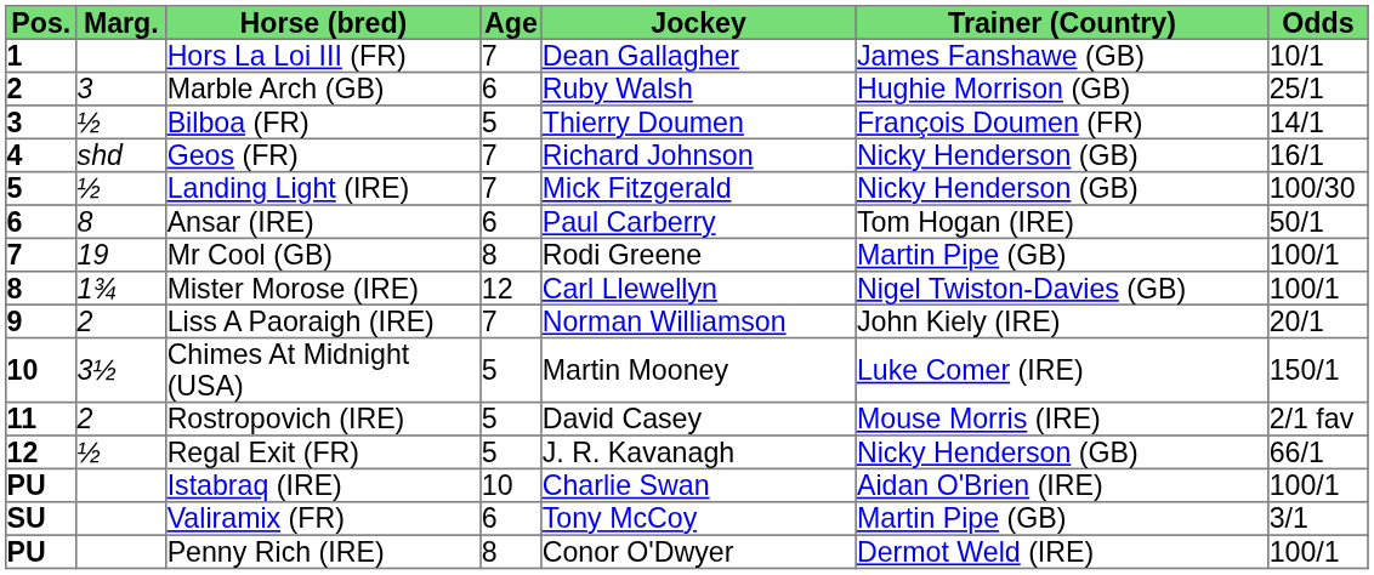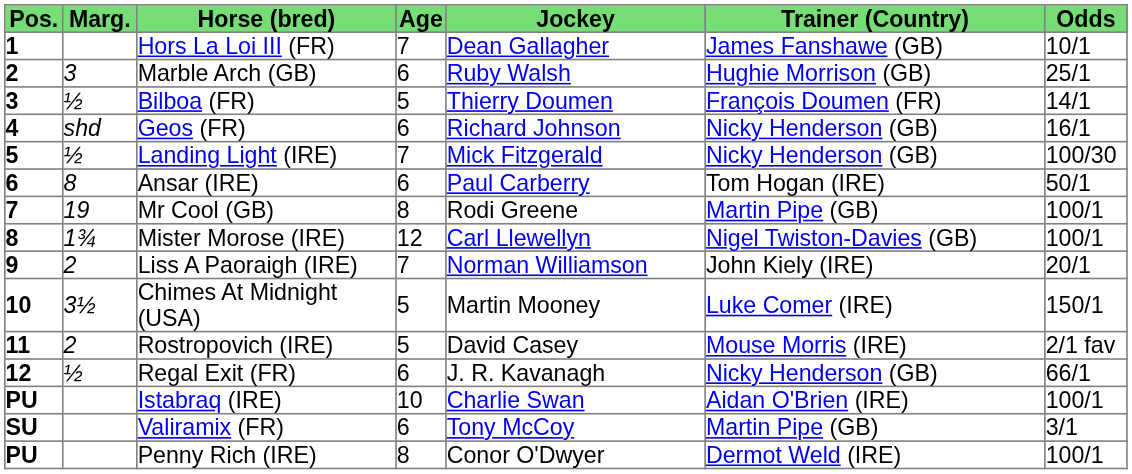 <table border="1" cellpadding="0" style="border-collapse: collapse; font-size:90%">
 <tr style="background:#7d7; text-align:center;">
 <td style="width:35px;"><strong>Pos.</strong></td>
 <td style="width:45px;"><strong>Marg.</strong></td>
 <td style="width:160px;"><strong>Horse (bred)</strong></td>
 <td style="width:30px;"><strong>Age</strong></td>
 <td style="width:160px;"><strong>Jockey</strong></td>
 <td style="width:210px;"><strong>Trainer (Country)</strong></td>
 <td style="width:50px;"><strong>Odds</strong></td>
 </tr>
 <tr>
 <td><strong>1</strong></td>
 <td></td>
 <td><a href='#'>Hors La Loi III</a> (FR)</td>
 <td>7</td>
 <td><a href='#'>Dean Gallagher</a></td>
 <td><a href='#'>James Fanshawe</a> (GB)</td>
 <td>10/1</td>
 </tr>
 <tr>
 <td><strong>2</strong></td>
 <td><em>3</em></td>
 <td>Marble Arch (GB)</td>
 <td>6</td>
 <td><a href='#'>Ruby Walsh</a></td>
 <td><a href='#'>Hughie Morrison</a> (GB)</td>
 <td>25/1</td>
 </tr>
 <tr>
 <td><strong>3</strong></td>
 <td><em>½</em></td>
 <td><a href='#'>Bilboa</a> (FR)</td>
 <td>5</td>
 <td><a href='#'>Thierry Doumen</a></td>
 <td><a href='#'>François Doumen</a> (FR)</td>
 <td>14/1</td>
 </tr>
 <tr>
 <td><strong>4</strong></td>
 <td><em>shd</em></td>
 <td><a href='#'>Geos</a> (FR)</td>
-<td>7</td>
+<td>6</td>
 <td><a href='#'>Richard Johnson</a></td>
 <td><a href='#'>Nicky Henderson</a> (GB)</td>
 <td>16/1</td>
 </tr>
 <tr>
 <td><strong>5</strong></td>
 <td><em>½</em></td>
 <td><a href='#'>Landing Light</a> (IRE)</td>
 <td>7</td>
 <td><a href='#'>Mick Fitzgerald</a></td>
 <td><a href='#'>Nicky Henderson</a> (GB)</td>
 <td>100/30</td>
 </tr>
 <tr>
 <td><strong>6</strong></td>
 <td><em>8</em></td>
 <td>Ansar (IRE)</td>
 <td>6</td>
 <td><a href='#'>Paul Carberry</a></td>
 <td>Tom Hogan (IRE)</td>
 <td>50/1</td>
 </tr>
 <tr>
 <td><strong>7</strong></td>
 <td><em>19</em></td>
 <td>Mr Cool (GB)</td>
 <td>8</td>
 <td>Rodi Greene</td>
 <td><a href='#'>Martin Pipe</a> (GB)</td>
 <td>100/1</td>
 </tr>
 <tr>
 <td><strong>8</strong></td>
 <td><em>1¾</em></td>
 <td>Mister Morose (IRE)</td>
 <td>12</td>
 <td><a href='#'>Carl Llewellyn</a></td>
 <td><a href='#'>Nigel Twiston-Davies</a> (GB)</td>
 <td>100/1</td>
 </tr>
 <tr>
 <td><strong>9</strong></td>
 <td><em>2</em></td>
 <td>Liss A Paoraigh (IRE)</td>
 <td>7</td>
 <td><a href='#'>Norman Williamson</a></td>
 <td>John Kiely (IRE)</td>
 <td>20/1</td>
 </tr>
 <tr>
 <td><strong>10</strong></td>
 <td><em>3½</em></td>
 <td>Chimes At Midnight (USA)</td>
 <td>5</td>
 <td>Martin Mooney</td>
 <td><a href='#'>Luke Comer</a> (IRE)</td>
 <td>150/1</td>
 </tr>
 <tr>
 <td><strong>11</strong></td>
 <td><em>2</em></td>
 <td>Rostropovich (IRE)</td>
 <td>5</td>
 <td>David Casey</td>
 <td><a href='#'>Mouse Morris</a> (IRE)</td>
 <td>2/1 fav</td>
 </tr>
 <tr>
 <td><strong>12</strong></td>
 <td><em>½</em></td>
 <td>Regal Exit (FR)</td>
-<td>5</td>
+<td>6</td>
 <td>J. R. Kavanagh</td>
 <td><a href='#'>Nicky Henderson</a> (GB)</td>
 <td>66/1</td>
 </tr>
 <tr>
 <td><strong>PU</strong></td>
 <td></td>
 <td><a href='#'>Istabraq</a> (IRE)</td>
 <td>10</td>
 <td><a href='#'>Charlie Swan</a></td>
 <td><a href='#'>Aidan O'Brien</a> (IRE)</td>
 <td>100/1</td>
 </tr>
 <tr>
 <td><strong>SU</strong></td>
 <td></td>
 <td><a href='#'>Valiramix</a> (FR)</td>
 <td>6</td>
 <td><a href='#'>Tony McCoy</a></td>
 <td><a href='#'>Martin Pipe</a> (GB)</td>
 <td>3/1</td>
 </tr>
 <tr>
 <td><strong>PU</strong></td>
 <td></td>
 <td>Penny Rich (IRE)</td>
 <td>8</td>
 <td>Conor O'Dwyer</td>
 <td><a href='#'>Dermot Weld</a> (IRE)</td>
 <td>100/1</td>
 </tr>
 </table>
